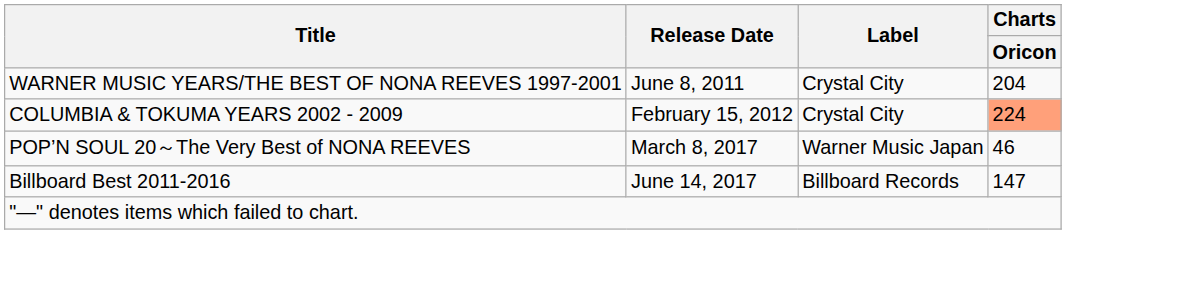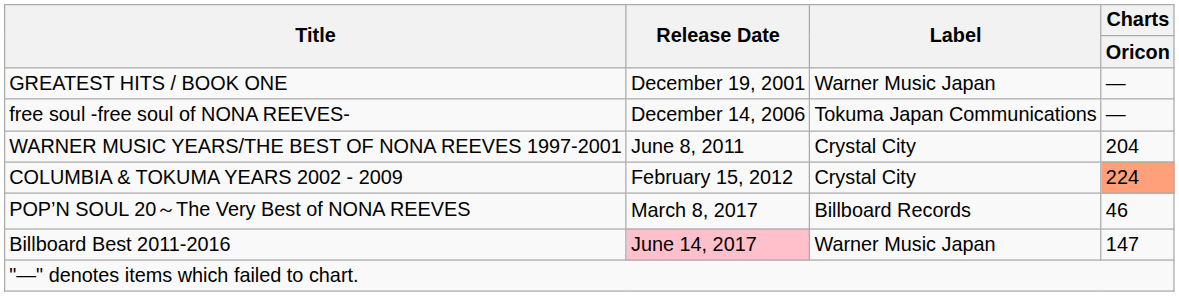 <table class="wikitable">
 <tr>
 <th rowspan="2">Title</th>
 <th rowspan="2">Release Date</th>
 <th rowspan="2">Label</th>
 <th>Charts</th>
 </tr>
 <tr>
 <th>Oricon</th>
+</tr>
+<tr>
+<td>GREATEST HITS / BOOK ONE</td>
+<td>December 19, 2001</td>
+<td>Warner Music Japan</td>
+<td>—</td>
+</tr>
+<tr>
+<td>free soul -free soul of NONA REEVES-</td>
+<td>December 14, 2006</td>
+<td>Tokuma Japan Communications</td>
+<td>—</td>
 </tr>
 <tr>
 <td>WARNER MUSIC YEARS/THE BEST OF NONA REEVES 1997-2001</td>
 <td>June 8, 2011</td>
 <td>Crystal City</td>
 <td>204</td>
 </tr>
 <tr>
 <td>COLUMBIA & TOKUMA YEARS 2002 - 2009</td>
 <td>February 15, 2012</td>
 <td>Crystal City</td>
 <td style="background: lightsalmon;">224</td>
 </tr>
 <tr>
 <td>POP’N SOUL 20～The Very Best of NONA REEVES</td>
 <td>March 8, 2017</td>
-<td>Warner Music Japan</td>
+<td>Billboard Records</td>
 <td>46</td>
 </tr>
 <tr>
 <td>Billboard Best 2011-2016</td>
-<td>June 14, 2017</td>
-<td>Billboard Records</td>
+<td style="background: pink;">June 14, 2017</td>
+<td>Warner Music Japan</td>
 <td>147</td>
 </tr>
 <tr>
 <td colspan="4">"—" denotes items which failed to chart.</td>
 </tr>
 </table>
